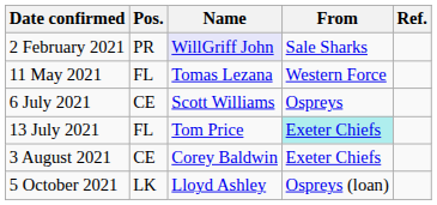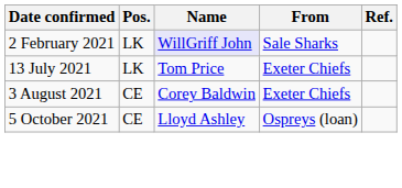 <table class="wikitable">
 <tr>
 <th>Date confirmed</th>
 <th>Pos.</th>
 <th>Name</th>
 <th>From</th>
 <th>Ref.</th>
 </tr>
 <tr>
 <td>2 February 2021</td>
-<td>PR</td>
+<td>LK</td>
 <td style="background: lavender;"> <a href='#'>WillGriff John</a></td>
 <td> <a href='#'>Sale Sharks</a></td>
 <td></td>
 </tr>
 <tr>
-<td>11 May 2021</td>
-<td>FL</td>
-<td> <a href='#'>Tomas Lezana</a></td>
-<td> <a href='#'>Western Force</a></td>
-<td></td>
-</tr>
-<tr>
-<td>6 July 2021</td>
-<td>CE</td>
-<td> <a href='#'>Scott Williams</a></td>
-<td> <a href='#'>Ospreys</a></td>
-<td></td>
-</tr>
-<tr>
 <td>13 July 2021</td>
-<td>FL</td>
+<td>LK</td>
 <td> <a href='#'>Tom Price</a></td>
-<td style="background: paleturquoise;"> <a href='#'>Exeter Chiefs</a></td>
+<td> <a href='#'>Exeter Chiefs</a></td>
 <td></td>
 </tr>
 <tr>
 <td>3 August 2021</td>
 <td>CE</td>
 <td> <a href='#'>Corey Baldwin</a></td>
 <td> <a href='#'>Exeter Chiefs</a></td>
 <td></td>
 </tr>
 <tr>
 <td>5 October 2021</td>
-<td>LK</td>
+<td>CE</td>
 <td> <a href='#'>Lloyd Ashley</a></td>
 <td> <a href='#'>Ospreys</a> (loan)</td>
 <td></td>
 </tr>
 </table>
